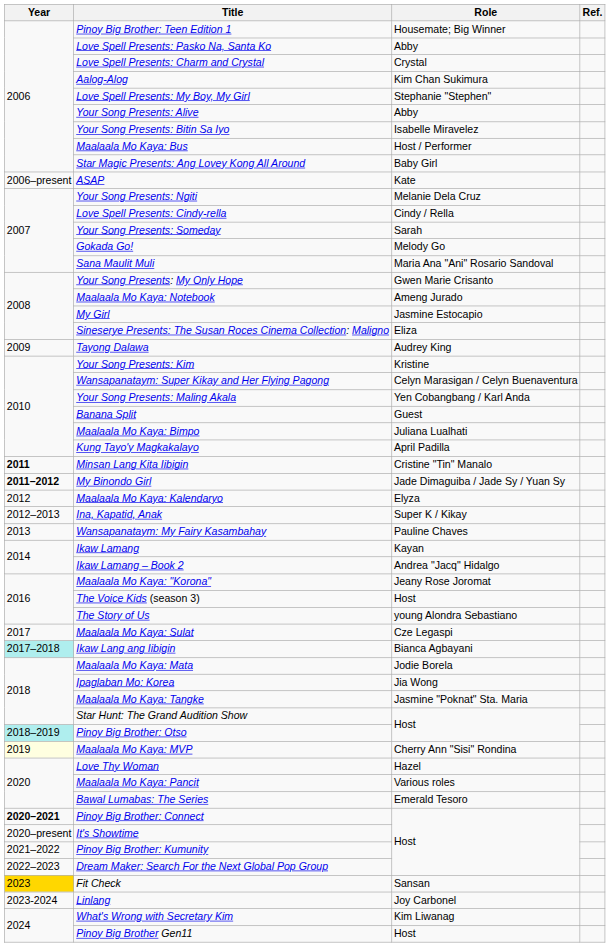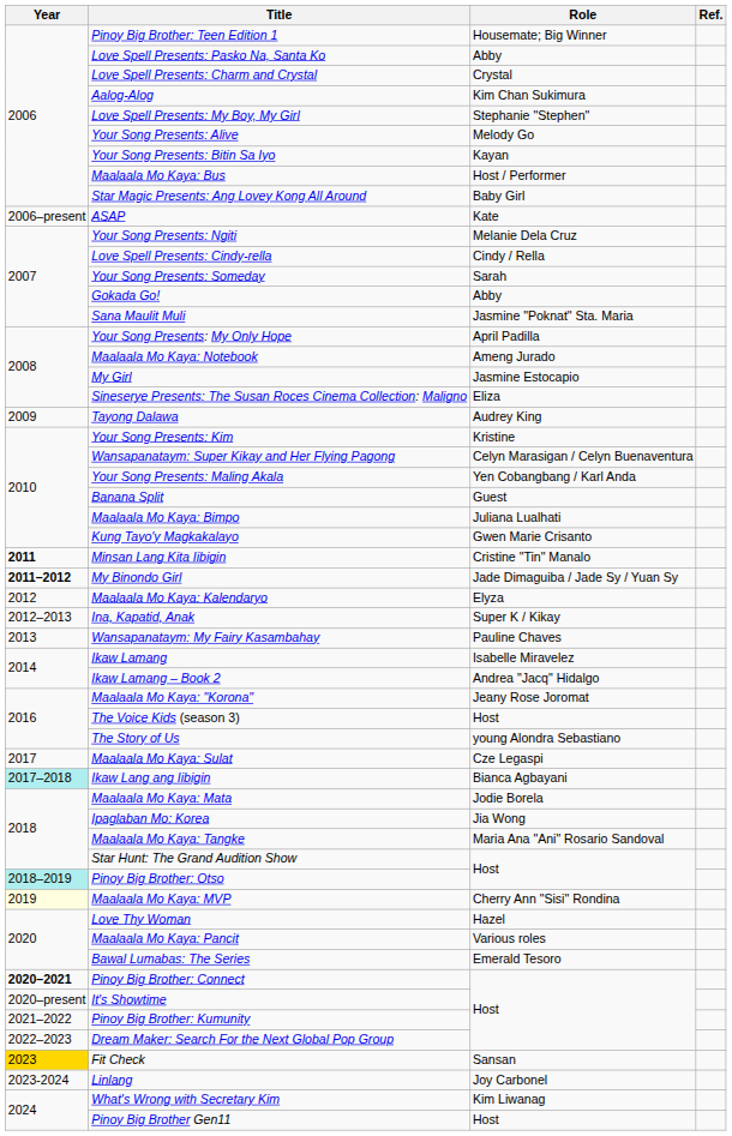 <table class="wikitable sortable">
 <tr>
 <th scope=col>Year</th>
 <th scope=col>Title</th>
 <th scope=col>Role</th>
 <th scope=col>Ref.</th>
 </tr>
 <tr>
 <td rowspan="9">2006</td>
 <td><em><a href='#'>Pinoy Big Brother: Teen Edition 1</a></em></td>
 <td>Housemate; Big Winner</td>
 <td></td>
 </tr>
 <tr>
 <td><em><a href='#'>Love Spell Presents: Pasko Na, Santa Ko</a></em></td>
 <td>Abby</td>
 <td></td>
 </tr>
 <tr>
 <td><em><a href='#'>Love Spell Presents: Charm and Crystal</a></em></td>
 <td>Crystal</td>
 <td></td>
 </tr>
 <tr>
 <td><em><a href='#'>Aalog-Alog</a></em></td>
 <td>Kim Chan Sukimura</td>
 <td></td>
 </tr>
 <tr>
 <td><em><a href='#'>Love Spell Presents: My Boy, My Girl</a></em></td>
 <td>Stephanie "Stephen"</td>
 <td></td>
 </tr>
 <tr>
 <td><em><a href='#'>Your Song Presents: Alive</a></em></td>
-<td>Abby</td>
+<td>Melody Go</td>
 <td></td>
 </tr>
 <tr>
 <td><em><a href='#'>Your Song Presents: Bitin Sa Iyo</a></em></td>
-<td>Isabelle Miravelez</td>
+<td>Kayan</td>
 <td></td>
 </tr>
 <tr>
 <td><em><a href='#'>Maalaala Mo Kaya: Bus</a></em></td>
 <td>Host / Performer</td>
 <td></td>
 </tr>
 <tr>
 <td><em><a href='#'>Star Magic Presents: Ang Lovey Kong All Around</a></em></td>
 <td>Baby Girl</td>
 <td></td>
 </tr>
 <tr>
 <td>2006–present</td>
 <td><em><a href='#'>ASAP</a></em></td>
 <td>Kate</td>
 <td></td>
 </tr>
 <tr>
 <td rowspan="5">2007</td>
 <td><em><a href='#'>Your Song Presents: Ngiti</a></em></td>
 <td>Melanie Dela Cruz</td>
 <td></td>
 </tr>
 <tr>
 <td><em><a href='#'>Love Spell Presents: Cindy-rella</a></em></td>
 <td>Cindy / Rella</td>
 <td></td>
 </tr>
 <tr>
 <td><em><a href='#'>Your Song Presents: Someday</a></em></td>
 <td>Sarah</td>
 <td></td>
 </tr>
 <tr>
 <td><em><a href='#'>Gokada Go!</a></em></td>
-<td>Melody Go</td>
+<td>Abby</td>
 <td></td>
 </tr>
 <tr>
 <td><em><a href='#'>Sana Maulit Muli</a></em></td>
-<td>Maria Ana "Ani" Rosario Sandoval</td>
+<td>Jasmine "Poknat" Sta. Maria</td>
 <td></td>
 </tr>
 <tr>
 <td rowspan="4">2008</td>
 <td><em><a href='#'>Your Song Presents</a>: <a href='#'>My Only Hope</a></em></td>
-<td>Gwen Marie Crisanto</td>
+<td>April Padilla</td>
 <td></td>
 </tr>
 <tr>
 <td><em><a href='#'>Maalaala Mo Kaya: Notebook</a></em></td>
 <td>Ameng Jurado</td>
 <td></td>
 </tr>
 <tr>
 <td><em><a href='#'>My Girl</a></em></td>
 <td>Jasmine Estocapio</td>
 <td></td>
 </tr>
 <tr>
 <td><em><a href='#'>Sineserye Presents: The Susan Roces Cinema Collection</a>: <a href='#'>Maligno</a></em></td>
 <td>Eliza</td>
 <td></td>
 </tr>
 <tr>
 <td>2009</td>
 <td><em><a href='#'>Tayong Dalawa</a></em></td>
 <td>Audrey King</td>
 <td></td>
 </tr>
 <tr>
 <td rowspan="6">2010</td>
 <td><em><a href='#'>Your Song Presents: Kim</a></em></td>
 <td>Kristine</td>
 <td></td>
 </tr>
 <tr>
 <td><em><a href='#'>Wansapanataym: Super Kikay and Her Flying Pagong</a></em></td>
 <td>Celyn Marasigan / Celyn Buenaventura</td>
 <td></td>
 </tr>
 <tr>
 <td><em><a href='#'>Your Song Presents: Maling Akala</a></em></td>
 <td>Yen Cobangbang / Karl Anda</td>
 <td></td>
 </tr>
 <tr>
 <td><em><a href='#'>Banana Split</a></em></td>
 <td>Guest</td>
 </tr>
 <tr>
 <td><em><a href='#'>Maalaala Mo Kaya: Bimpo</a></em></td>
 <td>Juliana Lualhati</td>
 <td></td>
 </tr>
 <tr>
 <td><em><a href='#'>Kung Tayo'y Magkakalayo</a></em></td>
-<td>April Padilla</td>
+<td>Gwen Marie Crisanto</td>
 <td></td>
 </tr>
 <tr>
 <td><strong>2011</strong></td>
 <td><em><a href='#'>Minsan Lang Kita Iibigin</a></em></td>
 <td>Cristine "Tin" Manalo</td>
 </tr>
 <tr>
 <td><strong>2011–2012</strong></td>
 <td><em><a href='#'>My Binondo Girl</a></em></td>
 <td>Jade Dimaguiba / Jade Sy / Yuan Sy</td>
 <td></td>
 </tr>
 <tr>
 <td>2012</td>
 <td><em><a href='#'>Maalaala Mo Kaya: Kalendaryo</a></em></td>
 <td>Elyza</td>
 <td></td>
 </tr>
 <tr>
 <td>2012–2013</td>
 <td><em><a href='#'>Ina, Kapatid, Anak</a></em></td>
 <td>Super K / Kikay</td>
 <td></td>
 </tr>
 <tr>
 <td>2013</td>
 <td><em><a href='#'>Wansapanataym: My Fairy Kasambahay</a></em></td>
 <td>Pauline Chaves</td>
 <td></td>
 </tr>
 <tr>
 <td rowspan="2">2014</td>
 <td><em><a href='#'>Ikaw Lamang</a></em></td>
-<td>Kayan</td>
+<td>Isabelle Miravelez</td>
 <td></td>
 </tr>
 <tr>
 <td><em><a href='#'>Ikaw Lamang – Book 2</a></em></td>
 <td>Andrea "Jacq" Hidalgo</td>
 <td></td>
 </tr>
 <tr>
 <td rowspan="3">2016</td>
 <td><em><a href='#'>Maalaala Mo Kaya: "Korona"</a></em></td>
 <td>Jeany Rose Joromat</td>
 <td></td>
 </tr>
 <tr>
 <td><em><a href='#'>The Voice Kids</a></em> (season 3)</td>
 <td>Host</td>
 <td></td>
 </tr>
 <tr>
 <td><em><a href='#'>The Story of Us</a></em></td>
 <td>young Alondra Sebastiano</td>
 <td></td>
 </tr>
 <tr>
 <td>2017</td>
 <td><em><a href='#'>Maalaala Mo Kaya: Sulat</a></em></td>
 <td>Cze Legaspi</td>
 <td></td>
 </tr>
 <tr>
 <td style="background: paleturquoise;">2017–2018</td>
 <td><em><a href='#'>Ikaw Lang ang Iibigin</a></em></td>
 <td>Bianca Agbayani</td>
 <td></td>
 </tr>
 <tr>
 <td rowspan="4">2018</td>
 <td><em><a href='#'>Maalaala Mo Kaya: Mata</a></em></td>
 <td>Jodie Borela</td>
 <td></td>
 </tr>
 <tr>
 <td><em><a href='#'>Ipaglaban Mo: Korea</a></em></td>
 <td>Jia Wong</td>
 <td></td>
 </tr>
 <tr>
 <td><em><a href='#'>Maalaala Mo Kaya: Tangke</a></em></td>
-<td>Jasmine "Poknat" Sta. Maria</td>
+<td>Maria Ana "Ani" Rosario Sandoval</td>
 </tr>
 <tr>
 <td><em>Star Hunt: The Grand Audition Show</em></td>
 <td rowspan="2">Host</td>
 <td></td>
 </tr>
 <tr>
 <td style="background: paleturquoise;">2018–2019</td>
 <td><em><a href='#'>Pinoy Big Brother: Otso</a></em></td>
 <td></td>
 </tr>
 <tr>
 <td style="background: lightyellow;">2019</td>
 <td><em><a href='#'>Maalaala Mo Kaya: MVP</a></em></td>
 <td>Cherry Ann "Sisi" Rondina</td>
 <td></td>
 </tr>
 <tr>
 <td rowspan="3">2020</td>
 <td><em><a href='#'>Love Thy Woman</a></em></td>
 <td>Hazel</td>
 <td></td>
 </tr>
 <tr>
 <td><em><a href='#'>Maalaala Mo Kaya: Pancit</a></em></td>
 <td>Various roles</td>
 <td></td>
 </tr>
 <tr>
 <td><em><a href='#'>Bawal Lumabas: The Series</a></em></td>
 <td>Emerald Tesoro</td>
 <td></td>
 </tr>
 <tr>
 <td><strong>2020–2021</strong></td>
 <td><em><a href='#'>Pinoy Big Brother: Connect</a></em></td>
 <td rowspan="4">Host</td>
 </tr>
 <tr>
 <td>2020–present</td>
 <td><em><a href='#'>It's Showtime</a></em></td>
 <td></td>
 </tr>
 <tr>
 <td>2021–2022</td>
 <td><em><a href='#'>Pinoy Big Brother: Kumunity</a></em></td>
 </tr>
 <tr>
 <td>2022–2023</td>
 <td><em><a href='#'>Dream Maker: Search For the Next Global Pop Group</a></em></td>
 <td></td>
 </tr>
 <tr>
 <td style="background: gold;">2023</td>
 <td><em>Fit Check</em></td>
 <td>Sansan</td>
 <td></td>
 </tr>
 <tr>
 <td>2023-2024</td>
 <td><em><a href='#'>Linlang</a></em></td>
 <td>Joy Carbonel</td>
 <td></td>
 </tr>
 <tr>
 <td rowspan="2">2024</td>
 <td><em><a href='#'>What's Wrong with Secretary Kim</a></em></td>
 <td>Kim Liwanag</td>
 <td></td>
 </tr>
 <tr>
 <td><em><a href='#'>Pinoy Big Brother</a> Gen11</em></td>
 <td>Host</td>
 <td></td>
 </tr>
 </table>
